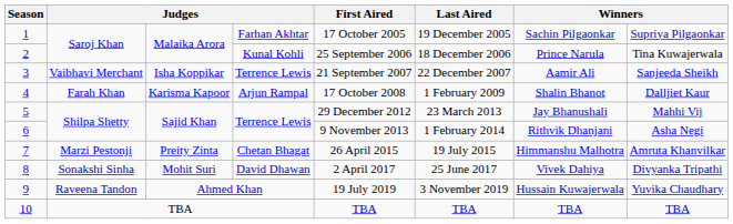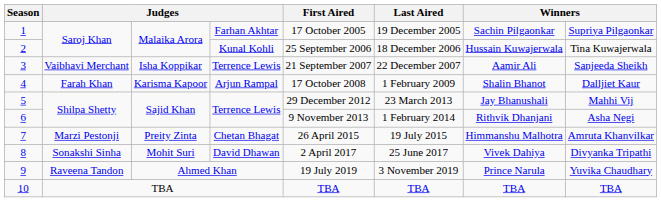 <table class="wikitable" style="text-align:center;">
 <tr>
 <th>Season</th>
 <th colspan="3">Judges</th>
 <th>First Aired</th>
 <th>Last Aired</th>
 <th colspan=2>Winners</th>
 </tr>
 <tr>
 <td><a href='#'>1</a></td>
 <td rowspan="2"><a href='#'>Saroj Khan</a></td>
 <td rowspan="2"><a href='#'>Malaika Arora</a></td>
 <td><a href='#'>Farhan Akhtar</a></td>
 <td>17 October 2005</td>
 <td>19 December 2005</td>
 <td><a href='#'>Sachin Pilgaonkar</a></td>
 <td><a href='#'>Supriya Pilgaonkar</a></td>
 </tr>
 <tr>
 <td><a href='#'>2</a></td>
 <td><a href='#'>Kunal Kohli</a></td>
 <td>25 September 2006</td>
 <td>18 December 2006</td>
-<td><a href='#'>Prince Narula</a></td>
+<td><a href='#'>Hussain Kuwajerwala</a></td>
 <td>Tina Kuwajerwala</td>
 </tr>
 <tr>
 <td><a href='#'>3</a></td>
 <td><a href='#'>Vaibhavi Merchant</a></td>
 <td><a href='#'>Isha Koppikar</a></td>
 <td><a href='#'>Terrence Lewis</a></td>
 <td>21 September 2007</td>
 <td>22 December 2007</td>
 <td><a href='#'>Aamir Ali</a></td>
 <td><a href='#'>Sanjeeda Sheikh</a></td>
 </tr>
 <tr>
 <td><a href='#'>4</a></td>
 <td><a href='#'>Farah Khan</a></td>
 <td><a href='#'>Karisma Kapoor</a></td>
 <td><a href='#'>Arjun Rampal</a></td>
 <td>17 October 2008</td>
 <td>1 February 2009</td>
 <td><a href='#'>Shalin Bhanot</a></td>
 <td><a href='#'>Dalljiet Kaur</a></td>
 </tr>
 <tr>
 <td><a href='#'>5</a></td>
 <td rowspan="2"><a href='#'>Shilpa Shetty</a></td>
 <td rowspan="2"><a href='#'>Sajid Khan</a></td>
 <td rowspan="2"><a href='#'>Terrence Lewis</a></td>
 <td>29 December 2012</td>
 <td>23 March 2013</td>
 <td><a href='#'>Jay Bhanushali</a></td>
 <td><a href='#'>Mahhi Vij</a></td>
 </tr>
 <tr>
 <td><a href='#'>6</a></td>
 <td>9 November 2013</td>
 <td>1 February 2014</td>
 <td><a href='#'>Rithvik Dhanjani</a></td>
 <td><a href='#'>Asha Negi</a></td>
 </tr>
 <tr>
 <td><a href='#'>7</a></td>
 <td><a href='#'>Marzi Pestonji</a></td>
 <td><a href='#'>Preity Zinta</a></td>
 <td><a href='#'>Chetan Bhagat</a></td>
 <td>26 April 2015</td>
 <td>19 July 2015</td>
 <td><a href='#'>Himmanshu Malhotra</a></td>
 <td><a href='#'>Amruta Khanvilkar</a></td>
 </tr>
 <tr>
 <td><a href='#'>8</a></td>
 <td><a href='#'>Sonakshi Sinha</a></td>
 <td><a href='#'>Mohit Suri</a></td>
 <td><a href='#'>David Dhawan</a></td>
 <td>2 April 2017</td>
 <td>25 June 2017</td>
 <td><a href='#'>Vivek Dahiya</a></td>
 <td><a href='#'>Divyanka Tripathi</a></td>
 </tr>
 <tr>
 <td><a href='#'>9</a></td>
 <td><a href='#'>Raveena Tandon</a></td>
 <td colspan="2"><a href='#'>Ahmed Khan</a></td>
 <td>19 July 2019</td>
 <td>3 November 2019</td>
-<td><a href='#'>Hussain Kuwajerwala</a></td>
+<td><a href='#'>Prince Narula</a></td>
 <td><a href='#'>Yuvika Chaudhary</a></td>
 </tr>
 <tr>
 <td><a href='#'>10</a></td>
 <td colspan="3">TBA</td>
 <td><a href='#'>TBA</a></td>
 <td><a href='#'>TBA</a></td>
 <td><a href='#'>TBA</a></td>
 <td><a href='#'>TBA</a></td>
 </tr>
 </table>
